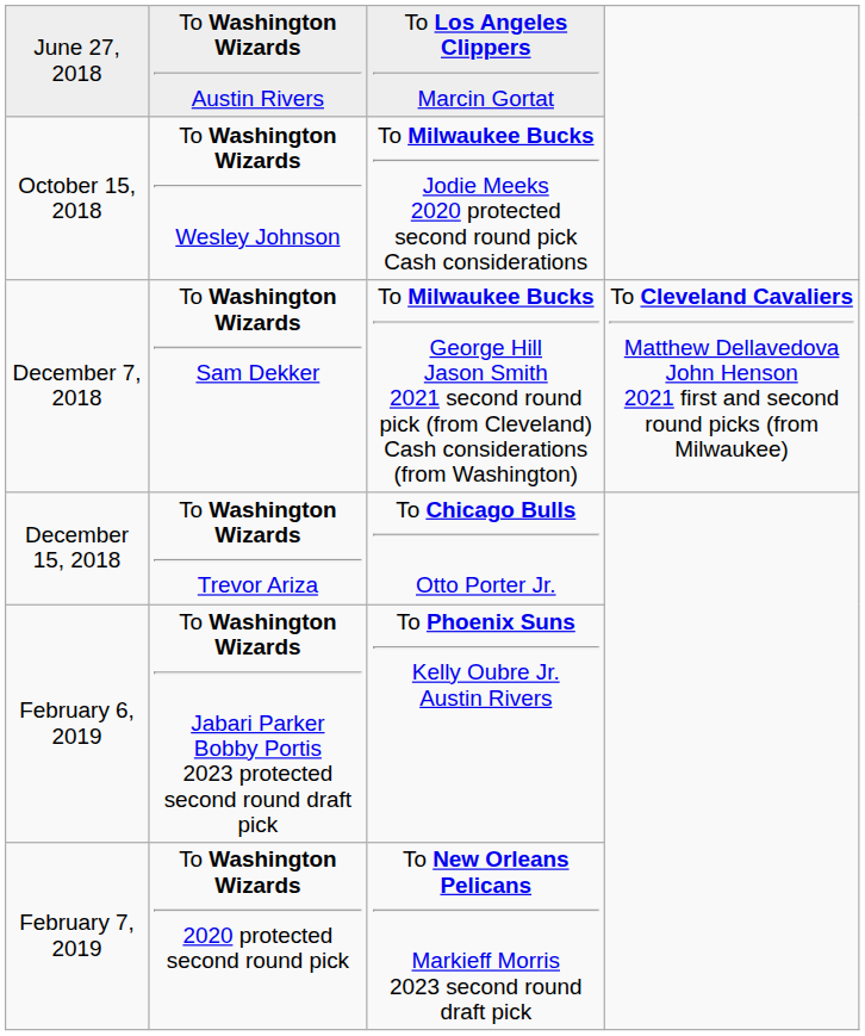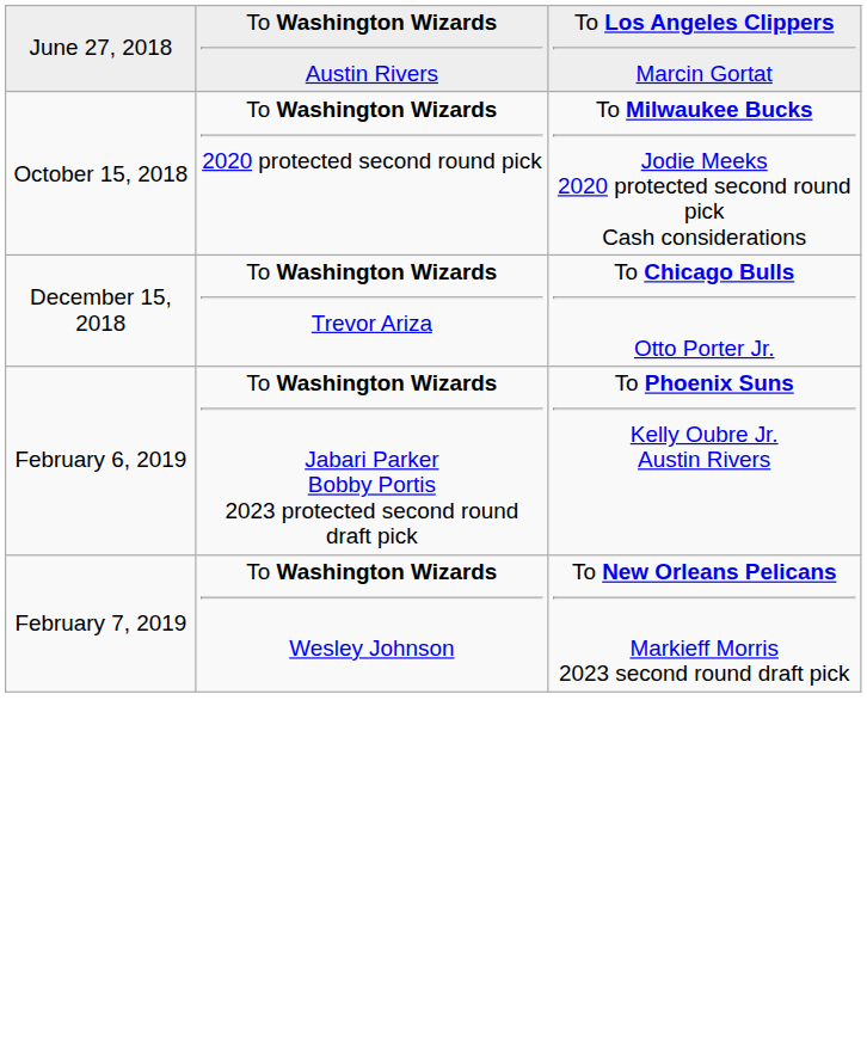 <table class="wikitable" style="text-align:center;">
 <tr style="background:#eee;">
 <td>June 27, 2018</td>
 <td style="vertical-align:top;">To <strong>Washington Wizards</strong><hr><a href='#'>Austin Rivers</a></td>
 <td style="vertical-align:top;">To <strong><a href='#'>Los Angeles Clippers</a></strong><hr><a href='#'>Marcin Gortat</a></td>
 </tr>
 <tr>
 <td>October 15, 2018</td>
-<td valign="top">To <strong>Washington Wizards</strong><hr><br><a href='#'>Wesley Johnson</a></td>
+<td style="vertical-align:top;">To <strong>Washington Wizards</strong><hr><a href='#'>2020</a> protected second round pick</td>
 <td style="vertical-align:top;">To <strong><a href='#'>Milwaukee Bucks</a></strong><hr><a href='#'>Jodie Meeks</a><br><a href='#'>2020</a> protected second round pick<br>Cash considerations</td>
-</tr>
-<tr>
-<td>December 7, 2018 </td>
-<td style="vertical-align:top;">To <strong>Washington Wizards</strong><hr><a href='#'>Sam Dekker</a></td>
-<td style="vertical-align:top;">To <strong><a href='#'>Milwaukee Bucks</a></strong><hr><a href='#'>George Hill</a><br><a href='#'>Jason Smith</a><br><a href='#'>2021</a> second round pick (from Cleveland)<br>Cash considerations (from Washington)</td>
-<td style="vertical-align:top;">To <strong><a href='#'>Cleveland Cavaliers</a></strong><hr><a href='#'>Matthew Dellavedova</a><br><a href='#'>John Henson</a><br><a href='#'>2021</a> first and second round picks (from Milwaukee)</td>
 </tr>
 <tr>
 <td>December 15, 2018 </td>
 <td style="vertical-align:top;">To <strong>Washington Wizards</strong><hr><a href='#'>Trevor Ariza</a></td>
 <td valign="top">To <strong><a href='#'>Chicago Bulls</a></strong><hr><br><a href='#'>Otto Porter Jr.</a></td>
 </tr>
 <tr>
 <td>February 6, 2019</td>
 <td valign="top">To <strong>Washington Wizards</strong><hr><br><a href='#'>Jabari Parker</a> <br> <a href='#'>Bobby Portis</a> <br> 2023 protected second round draft pick</td>
 <td style="vertical-align:top;">To <strong><a href='#'>Phoenix Suns</a></strong><hr><a href='#'>Kelly Oubre Jr.</a><br><a href='#'>Austin Rivers</a></td>
 </tr>
 <tr>
 <td>February 7, 2019</td>
-<td style="vertical-align:top;">To <strong>Washington Wizards</strong><hr><a href='#'>2020</a> protected second round pick</td>
+<td valign="top">To <strong>Washington Wizards</strong><hr><br><a href='#'>Wesley Johnson</a></td>
 <td valign="top">To <strong><a href='#'>New Orleans Pelicans</a></strong><hr><br><a href='#'>Markieff Morris</a> <br> 2023 second round draft pick</td>
 </tr>
 </table>
